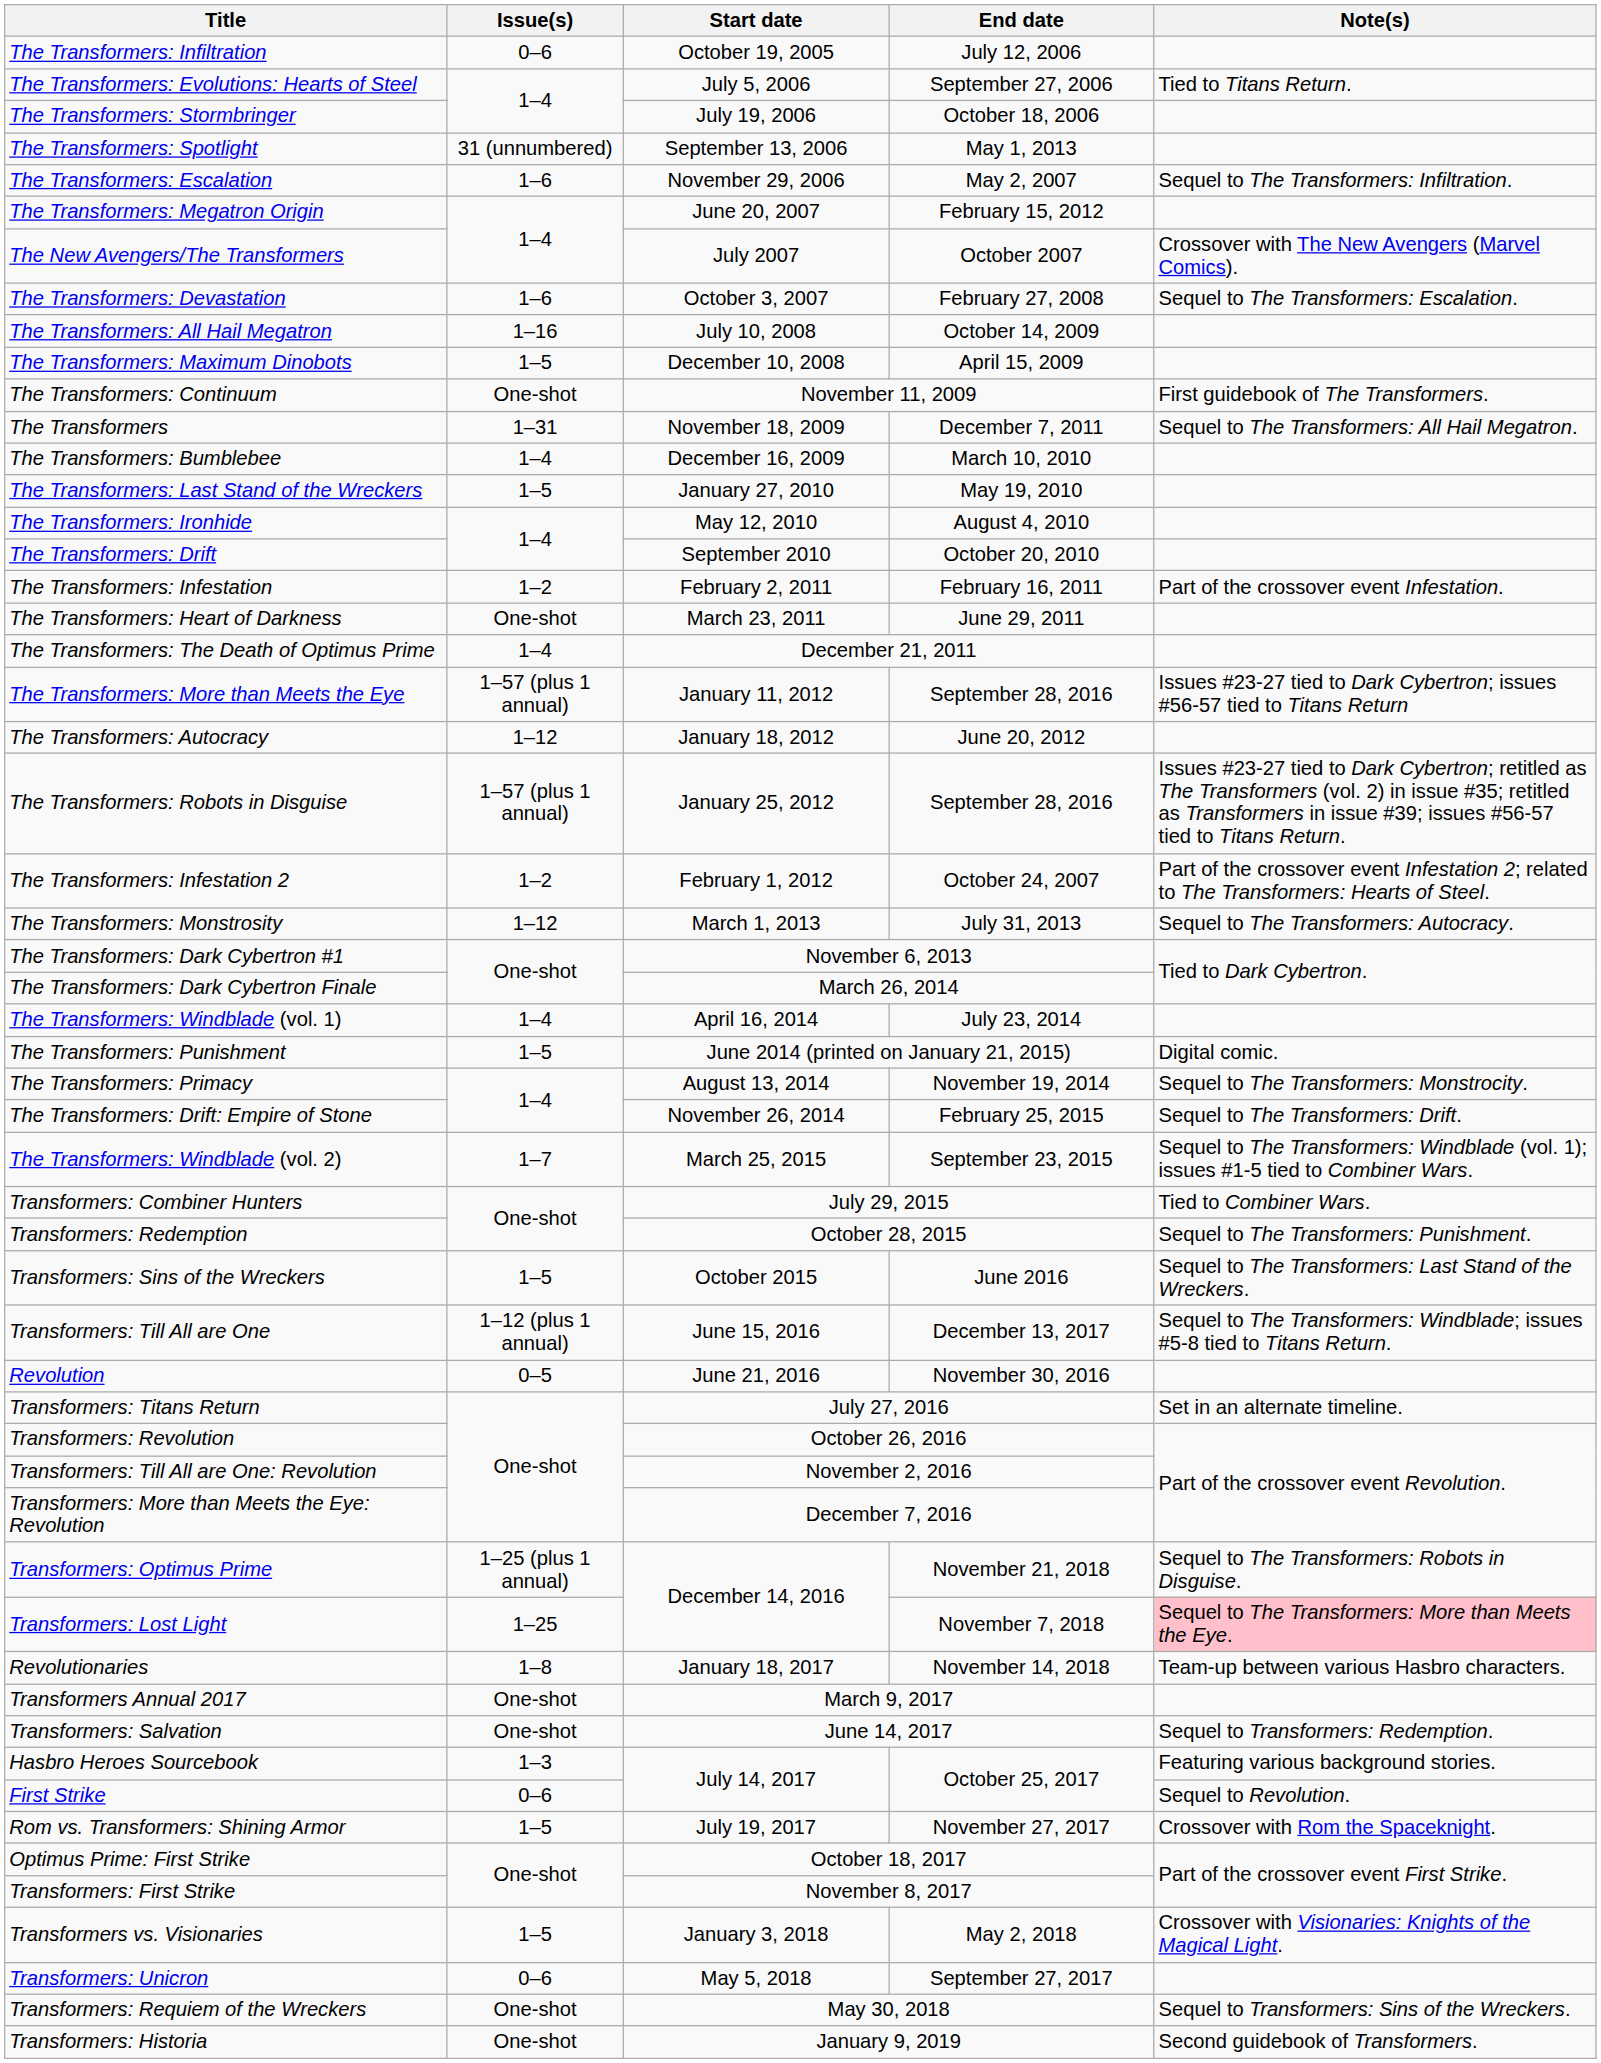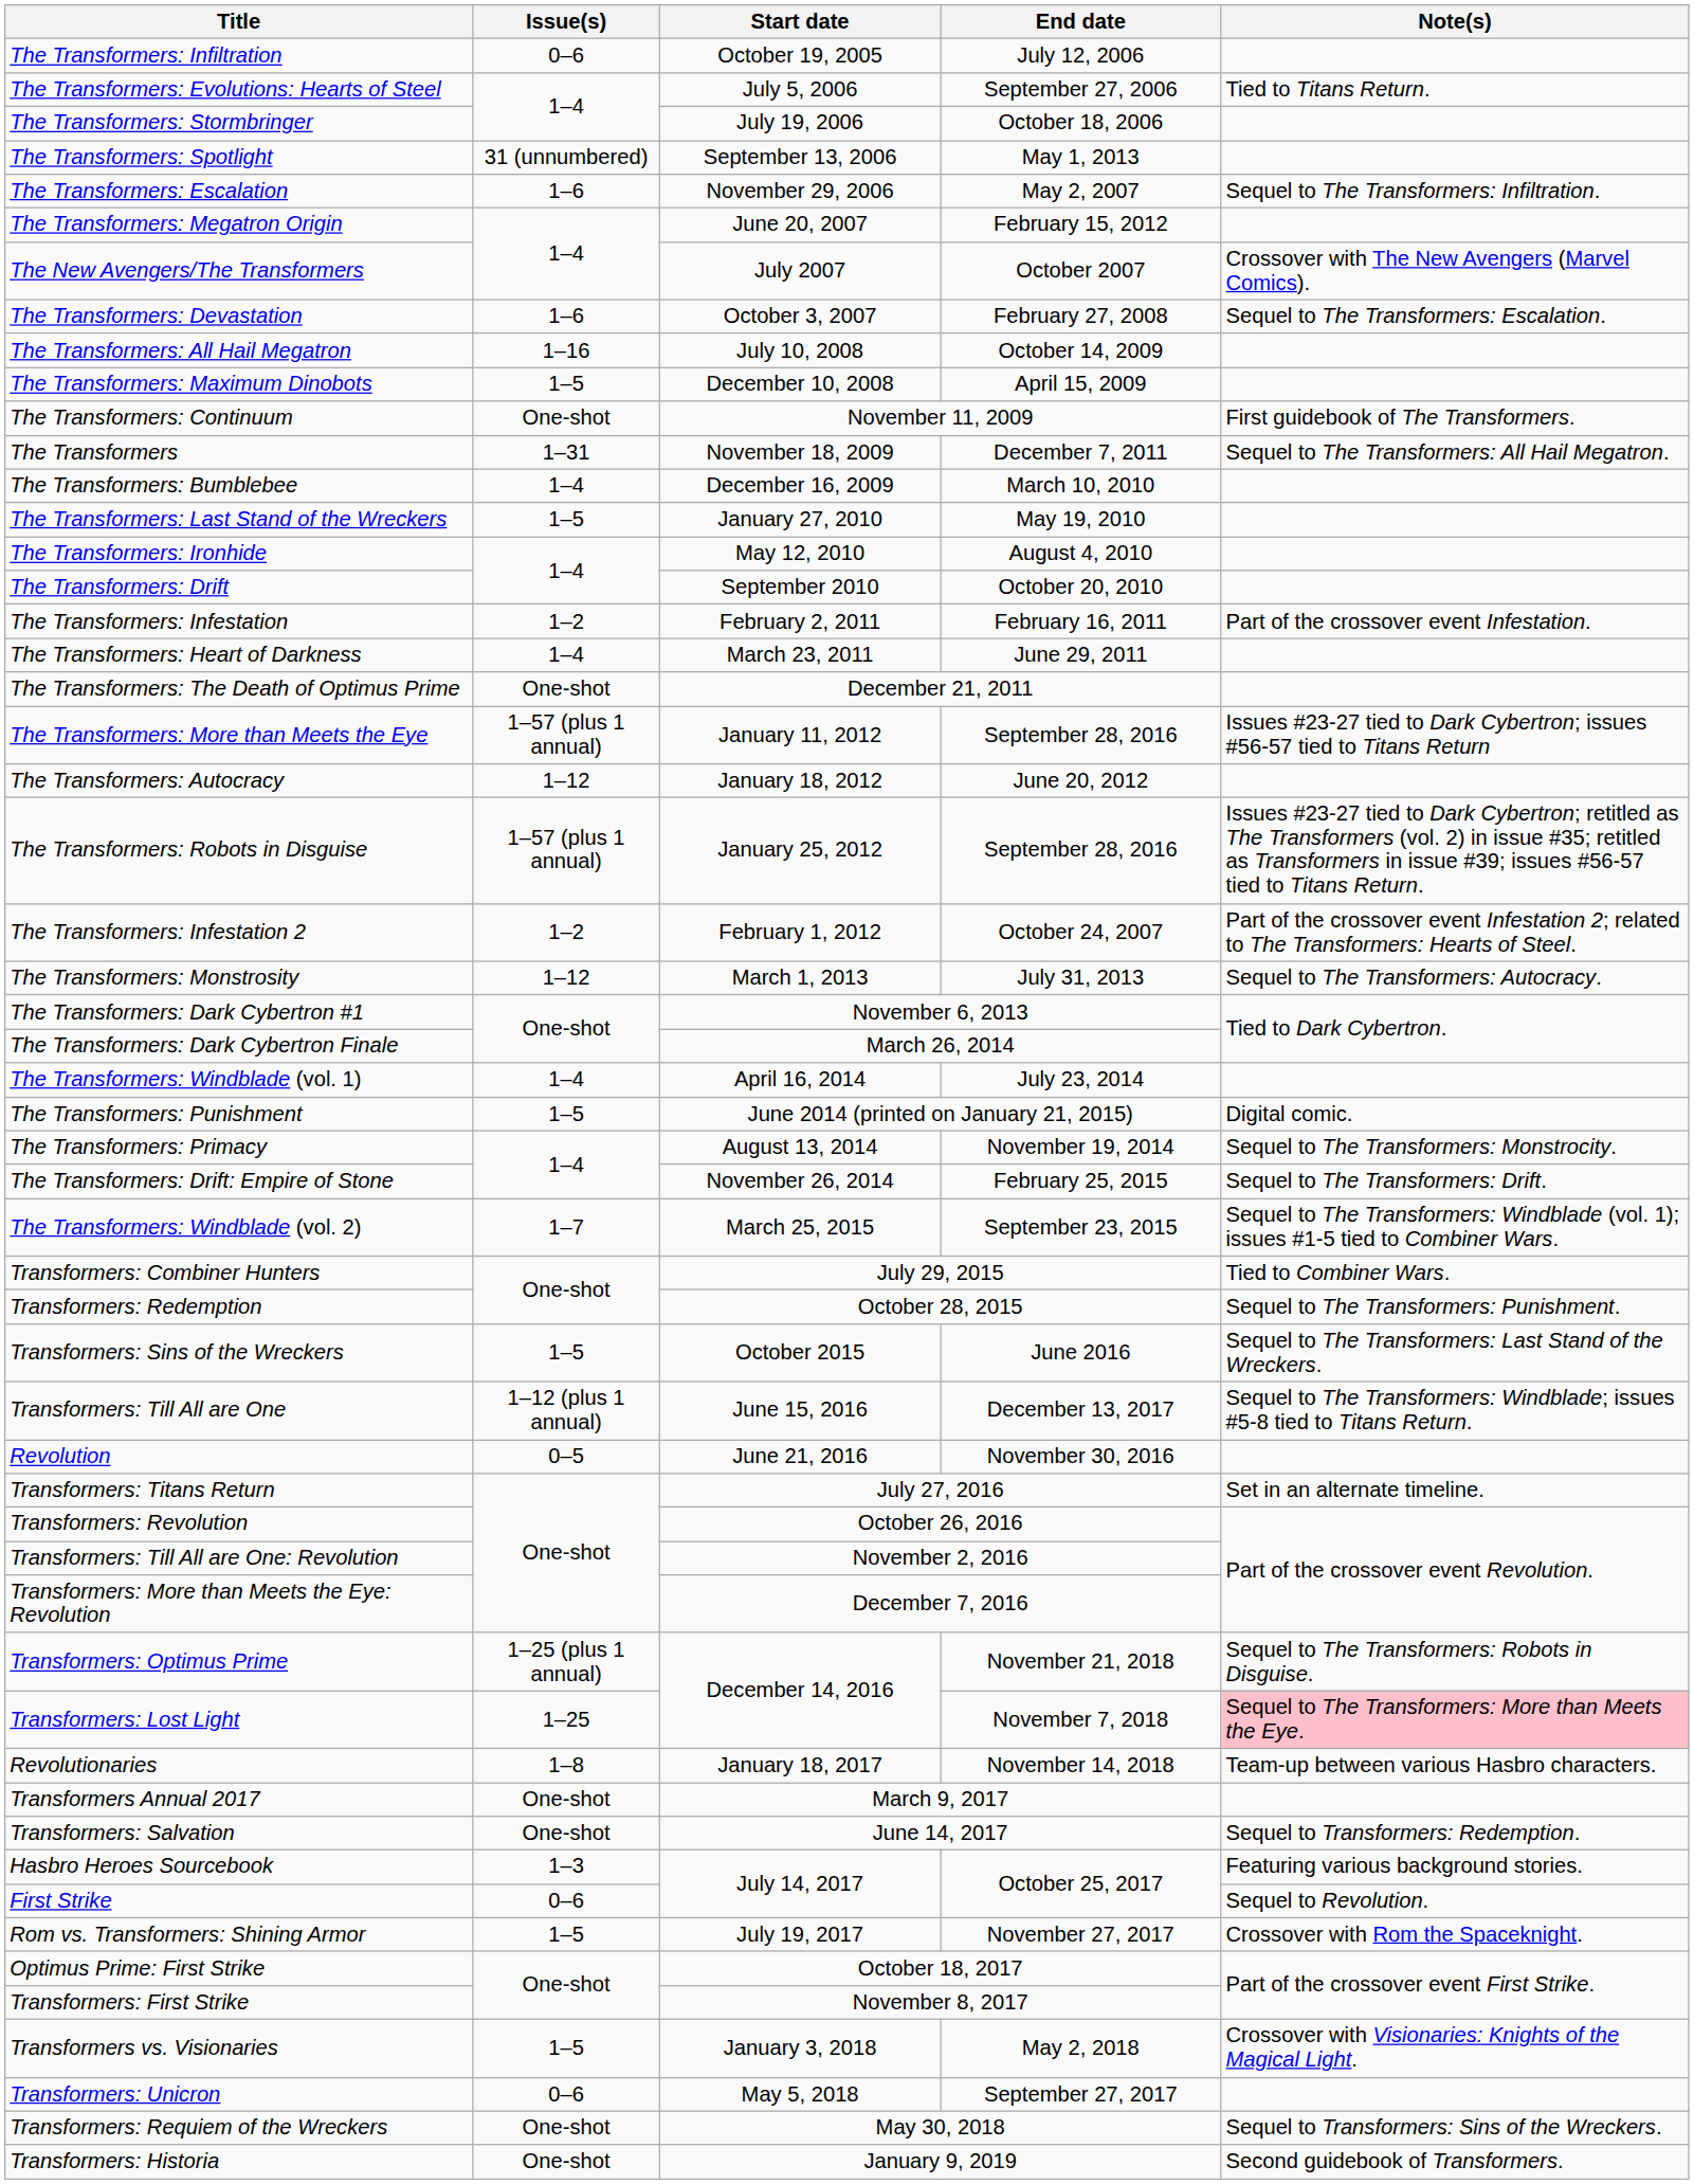 <table class="wikitable" width="100%">
 <tr>
 <th scope="col" width="25%" align="center">Title</th>
 <th scope="col" width="10%" align="center">Issue(s)</th>
 <th scope="col" width="15%" align="center">Start date</th>
 <th scope="col" width="15%" align="center">End date</th>
 <th scope="col" width="25%" align="center">Note(s)</th>
 </tr>
 <tr>
 <td><em><a href='#'>The Transformers: Infiltration</a></em></td>
 <td style="text-align: center;">0–6</td>
 <td style="text-align: center;">October 19, 2005</td>
 <td style="text-align: center;">July 12, 2006</td>
 <td></td>
 </tr>
 <tr>
 <td><em><a href='#'>The Transformers: Evolutions: Hearts of Steel</a></em></td>
 <td rowspan="2" style="text-align: center;">1–4</td>
 <td style="text-align: center;">July 5, 2006</td>
 <td style="text-align: center;">September 27, 2006</td>
 <td>Tied to <em>Titans Return</em>.</td>
 </tr>
 <tr>
 <td><em><a href='#'>The Transformers: Stormbringer</a></em></td>
 <td style="text-align: center;">July 19, 2006</td>
 <td style="text-align: center;">October 18, 2006</td>
 <td></td>
 </tr>
 <tr>
 <td><em><a href='#'>The Transformers: Spotlight</a></em></td>
 <td style="text-align: center;">31 (unnumbered)</td>
 <td style="text-align: center;">September 13, 2006</td>
 <td style="text-align: center;">May 1, 2013</td>
 <td></td>
 </tr>
 <tr>
 <td><em><a href='#'>The Transformers: Escalation</a></em></td>
 <td style="text-align: center;">1–6</td>
 <td style="text-align: center;">November 29, 2006</td>
 <td style="text-align: center;">May 2, 2007</td>
 <td>Sequel to <em>The Transformers: Infiltration</em>.</td>
 </tr>
 <tr>
 <td><em><a href='#'>The Transformers: Megatron Origin</a></em></td>
 <td rowspan="2" style="text-align: center;">1–4</td>
 <td style="text-align: center;">June 20, 2007</td>
 <td style="text-align: center;">February 15, 2012</td>
 <td></td>
 </tr>
 <tr>
 <td><em><a href='#'>The New Avengers/The Transformers</a></em></td>
 <td style="text-align: center;">July 2007</td>
 <td style="text-align: center;">October 2007</td>
 <td>Crossover with <a href='#'>The New Avengers</a> (<a href='#'>Marvel Comics</a>).</td>
 </tr>
 <tr>
 <td><em><a href='#'>The Transformers: Devastation</a></em></td>
 <td style="text-align: center;">1–6</td>
 <td style="text-align: center;">October 3, 2007</td>
 <td style="text-align: center;">February 27, 2008</td>
 <td>Sequel to <em>The Transformers: Escalation</em>.</td>
 </tr>
 <tr>
 <td><em><a href='#'>The Transformers: All Hail Megatron</a></em></td>
 <td style="text-align: center;">1–16</td>
 <td style="text-align: center;">July 10, 2008</td>
 <td style="text-align: center;">October 14, 2009</td>
 <td></td>
 </tr>
 <tr>
 <td><em><a href='#'>The Transformers: Maximum Dinobots</a></em></td>
 <td style="text-align: center;">1–5</td>
 <td style="text-align: center;">December 10, 2008</td>
 <td style="text-align: center;">April 15, 2009</td>
 <td></td>
 </tr>
 <tr>
 <td><em>The Transformers: Continuum</em></td>
 <td style="text-align: center;">One-shot</td>
 <td style="text-align: center;" colspan="2">November 11, 2009</td>
 <td>First guidebook of <em>The Transformers</em>.</td>
 </tr>
 <tr>
 <td><em>The Transformers</em></td>
 <td style="text-align: center;">1–31</td>
 <td style="text-align: center;">November 18, 2009</td>
 <td style="text-align: center;">December 7, 2011</td>
 <td>Sequel to <em>The Transformers: All Hail Megatron</em>.</td>
 </tr>
 <tr>
 <td><em>The Transformers: Bumblebee</em></td>
 <td style="text-align: center;">1–4</td>
 <td style="text-align: center;">December 16, 2009</td>
 <td style="text-align: center;">March 10, 2010</td>
 <td></td>
 </tr>
 <tr>
 <td><em><a href='#'>The Transformers: Last Stand of the Wreckers</a></em></td>
 <td style="text-align: center;">1–5</td>
 <td style="text-align: center;">January 27, 2010</td>
 <td style="text-align: center;">May 19, 2010</td>
 <td></td>
 </tr>
 <tr>
 <td><em><a href='#'>The Transformers: Ironhide</a></em></td>
 <td rowspan="2" style="text-align: center;">1–4</td>
 <td style="text-align: center;">May 12, 2010</td>
 <td style="text-align: center;">August 4, 2010</td>
 <td></td>
 </tr>
 <tr>
 <td><em><a href='#'>The Transformers: Drift</a></em></td>
 <td style="text-align: center;">September 2010</td>
 <td style="text-align: center;">October 20, 2010</td>
 <td></td>
 </tr>
 <tr>
 <td><em>The Transformers: Infestation</em></td>
 <td style="text-align: center;">1–2</td>
 <td style="text-align: center;">February 2, 2011</td>
 <td style="text-align: center;">February 16, 2011</td>
 <td>Part of the crossover event <em>Infestation</em>.</td>
 </tr>
 <tr>
 <td><em>The Transformers: Heart of Darkness</em></td>
-<td style="text-align: center;">One-shot</td>
+<td style="text-align: center;">1–4</td>
 <td style="text-align: center;">March 23, 2011</td>
 <td style="text-align: center;">June 29, 2011</td>
 <td></td>
 </tr>
 <tr>
 <td><em>The Transformers: The Death of Optimus Prime</em></td>
-<td style="text-align: center;">1–4</td>
+<td style="text-align: center;">One-shot</td>
 <td style="text-align: center;" colspan="2">December 21, 2011</td>
 <td></td>
 </tr>
 <tr>
 <td><em><a href='#'>The Transformers: More than Meets the Eye</a></em></td>
 <td style="text-align: center;">1–57 (plus 1 annual)</td>
 <td style="text-align: center;">January 11, 2012</td>
 <td style="text-align: center;">September 28, 2016</td>
 <td>Issues #23-27 tied to <em>Dark Cybertron</em>; issues #56-57 tied to <em>Titans Return</em></td>
 </tr>
 <tr>
 <td><em>The Transformers: Autocracy</em></td>
 <td style="text-align: center;">1–12</td>
 <td style="text-align: center;">January 18, 2012</td>
 <td style="text-align: center;">June 20, 2012</td>
 <td></td>
 </tr>
 <tr>
 <td><em>The Transformers: Robots in Disguise</em></td>
 <td style="text-align: center;">1–57 (plus 1 annual)</td>
 <td style="text-align: center;">January 25, 2012</td>
 <td style="text-align: center;">September 28, 2016</td>
 <td>Issues #23-27 tied to <em>Dark Cybertron</em>; retitled as <em>The Transformers</em>  (vol. 2) in issue #35; retitled as <em>Transformers</em> in issue #39; issues #56-57 tied to <em>Titans Return</em>.</td>
 </tr>
 <tr>
 <td><em>The Transformers: Infestation 2</em></td>
 <td style="text-align: center;">1–2</td>
 <td style="text-align: center;">February 1, 2012</td>
 <td style="text-align: center;">October 24, 2007</td>
 <td>Part of the crossover event <em>Infestation 2</em>; related to <em>The Transformers: Hearts of Steel</em>.</td>
 </tr>
 <tr>
 <td><em>The Transformers: Monstrosity</em></td>
 <td style="text-align: center;">1–12</td>
 <td style="text-align: center;">March 1, 2013</td>
 <td style="text-align: center;">July 31, 2013</td>
 <td>Sequel to <em>The Transformers: Autocracy</em>.</td>
 </tr>
 <tr>
 <td><em>The Transformers: Dark Cybertron #1</em></td>
 <td rowspan="2" style="text-align: center;">One-shot</td>
 <td style="text-align: center;" colspan="2">November 6, 2013</td>
 <td rowspan="2">Tied to <em>Dark Cybertron</em>.</td>
 </tr>
 <tr>
 <td><em>The Transformers: Dark Cybertron Finale</em></td>
 <td style="text-align: center;" colspan="2">March 26, 2014</td>
 </tr>
 <tr>
 <td><em><a href='#'>The Transformers: Windblade</a></em> (vol. 1)</td>
 <td style="text-align: center;">1–4</td>
 <td style="text-align: center;">April 16, 2014</td>
 <td style="text-align: center;">July 23, 2014</td>
 <td></td>
 </tr>
 <tr>
 <td><em>The Transformers: Punishment</em></td>
 <td style="text-align: center;">1–5</td>
 <td style="text-align: center;" colspan="2">June 2014 (printed on January 21, 2015)</td>
 <td>Digital comic.</td>
 </tr>
 <tr>
 <td><em>The Transformers: Primacy</em></td>
 <td rowspan="2" style="text-align: center;">1–4</td>
 <td style="text-align: center;">August 13, 2014</td>
 <td style="text-align: center;">November 19, 2014</td>
 <td>Sequel to <em>The Transformers: Monstrocity</em>.</td>
 </tr>
 <tr>
 <td><em>The Transformers: Drift: Empire of Stone</em></td>
 <td style="text-align: center;">November 26, 2014</td>
 <td style="text-align: center;">February 25, 2015</td>
 <td>Sequel to <em>The Transformers: Drift</em>.</td>
 </tr>
 <tr>
 <td><em><a href='#'>The Transformers: Windblade</a></em> (vol. 2)</td>
 <td style="text-align: center;">1–7</td>
 <td style="text-align: center;">March 25, 2015</td>
 <td style="text-align: center;">September 23, 2015</td>
 <td>Sequel to <em>The Transformers: Windblade</em> (vol. 1); issues #1-5 tied to <em>Combiner Wars</em>.</td>
 </tr>
 <tr>
 <td><em>Transformers: Combiner Hunters</em></td>
 <td rowspan="2" style="text-align: center;">One-shot</td>
 <td colspan="2" style="text-align: center;">July 29, 2015</td>
 <td>Tied to <em>Combiner Wars</em>.</td>
 </tr>
 <tr>
 <td><em>Transformers: Redemption</em></td>
 <td style="text-align: center;" colspan="2">October 28, 2015</td>
 <td>Sequel to <em>The Transformers: Punishment</em>.</td>
 </tr>
 <tr>
 <td><em>Transformers: Sins of the Wreckers</em></td>
 <td style="text-align: center;">1–5</td>
 <td style="text-align: center;">October 2015</td>
 <td style="text-align: center;">June 2016</td>
 <td>Sequel to <em>The Transformers: Last Stand of the Wreckers</em>.</td>
 </tr>
 <tr>
 <td><em>Transformers: Till All are One</em></td>
 <td style="text-align: center;">1–12 (plus 1 annual)</td>
 <td style="text-align: center;">June 15, 2016</td>
 <td style="text-align: center;">December 13, 2017</td>
 <td>Sequel to <em>The Transformers: Windblade</em>; issues #5-8 tied to <em>Titans Return</em>.</td>
 </tr>
 <tr>
 <td><em><a href='#'>Revolution</a></em></td>
 <td style="text-align: center;">0–5</td>
 <td style="text-align: center;">June 21, 2016</td>
 <td style="text-align: center;">November 30, 2016</td>
 <td></td>
 </tr>
 <tr>
 <td><em>Transformers: Titans Return</em></td>
 <td rowspan="4" style="text-align: center;">One-shot</td>
 <td style="text-align: center;" colspan="2">July 27, 2016</td>
 <td>Set in an alternate timeline.</td>
 </tr>
 <tr>
 <td><em>Transformers: Revolution</em></td>
 <td style="text-align: center;" colspan="2">October 26, 2016</td>
 <td rowspan="3">Part of the crossover event <em>Revolution</em>.</td>
 </tr>
 <tr>
 <td><em>Transformers: Till All are One: Revolution</em></td>
 <td style="text-align: center;" colspan="2">November 2, 2016</td>
 </tr>
 <tr>
 <td><em>Transformers: More than Meets the Eye: Revolution</em></td>
 <td style="text-align: center;" colspan="2">December 7, 2016</td>
 </tr>
 <tr>
 <td><em><a href='#'>Transformers: Optimus Prime</a></em></td>
 <td style="text-align: center;">1–25 (plus 1 annual)</td>
 <td rowspan="2" style="text-align: center;">December 14, 2016</td>
 <td style="text-align: center;">November 21, 2018</td>
 <td>Sequel to <em>The Transformers: Robots in Disguise</em>.</td>
 </tr>
 <tr>
 <td><em><a href='#'>Transformers: Lost Light</a></em></td>
 <td style="text-align: center;">1–25</td>
 <td style="text-align: center;">November 7, 2018</td>
 <td style="background: pink;">Sequel to <em>The Transformers: More than Meets the Eye</em>.</td>
 </tr>
 <tr>
 <td><em>Revolutionaries</em></td>
 <td style="text-align: center;">1–8</td>
 <td style="text-align: center;">January 18, 2017</td>
 <td style="text-align: center;">November 14, 2018</td>
 <td>Team-up between various Hasbro characters.</td>
 </tr>
 <tr>
 <td><em>Transformers Annual 2017</em></td>
 <td style="text-align: center;">One-shot</td>
 <td style="text-align: center;" colspan="2">March 9, 2017</td>
 <td></td>
 </tr>
 <tr>
 <td><em>Transformers: Salvation</em></td>
 <td style="text-align: center;">One-shot</td>
 <td style="text-align: center;" colspan="2">June 14, 2017</td>
 <td>Sequel to <em>Transformers: Redemption</em>.</td>
 </tr>
 <tr>
 <td><em>Hasbro Heroes Sourcebook</em></td>
 <td style="text-align: center;">1–3</td>
 <td rowspan="2" style="text-align: center;">July 14, 2017</td>
 <td rowspan="2" style="text-align: center;">October 25, 2017</td>
 <td>Featuring various background stories.</td>
 </tr>
 <tr>
 <td><em><a href='#'>First Strike</a></em></td>
 <td style="text-align: center;">0–6</td>
 <td>Sequel to <em>Revolution</em>.</td>
 </tr>
 <tr>
 <td><em>Rom vs. Transformers: Shining Armor</em></td>
 <td style="text-align: center;">1–5</td>
 <td style="text-align: center;">July 19, 2017</td>
 <td style="text-align: center;">November 27, 2017</td>
 <td>Crossover with <a href='#'>Rom the Spaceknight</a>.</td>
 </tr>
 <tr>
 <td><em>Optimus Prime: First Strike</em></td>
 <td rowspan="2" style="text-align: center;">One-shot</td>
 <td colspan="2" style="text-align: center;">October 18, 2017</td>
 <td rowspan="2">Part of the crossover event <em>First Strike</em>.</td>
 </tr>
 <tr>
 <td><em>Transformers: First Strike</em></td>
 <td style="text-align: center;" colspan="2">November 8, 2017</td>
 </tr>
 <tr>
 <td><em>Transformers vs. Visionaries</em></td>
 <td style="text-align: center;">1–5</td>
 <td style="text-align: center;">January 3, 2018</td>
 <td style="text-align: center;">May 2, 2018</td>
 <td>Crossover with <em><a href='#'>Visionaries: Knights of the Magical Light</a></em>.</td>
 </tr>
 <tr>
 <td><em><a href='#'>Transformers: Unicron</a></em></td>
 <td style="text-align: center;">0–6</td>
 <td style="text-align: center;">May 5, 2018</td>
 <td style="text-align: center;">September 27, 2017</td>
 <td></td>
 </tr>
 <tr>
 <td><em>Transformers: Requiem of the Wreckers</em></td>
 <td style="text-align: center;">One-shot</td>
 <td style="text-align: center;" colspan="2">May 30, 2018</td>
 <td>Sequel to <em>Transformers: Sins of the Wreckers</em>.</td>
 </tr>
 <tr>
 <td><em>Transformers: Historia</em></td>
 <td style="text-align: center;">One-shot</td>
 <td style="text-align: center;" colspan="2">January 9, 2019</td>
 <td>Second guidebook of <em>Transformers</em>.</td>
 </tr>
 </table>
